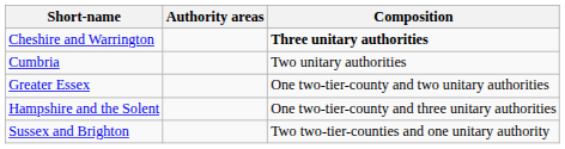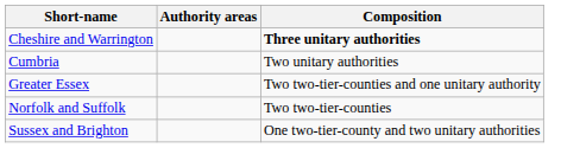 <table class="wikitable collapsible">
 <tr>
 <th>Short-name</th>
 <th>Authority areas</th>
 <th>Composition</th>
 </tr>
 <tr>
 <td><a href='#'>Cheshire and Warrington</a></td>
 <td></td>
 <td><strong>Three unitary authorities</strong></td>
 </tr>
 <tr>
 <td><a href='#'>Cumbria</a></td>
 <td></td>
 <td>Two unitary authorities</td>
 </tr>
 <tr>
 <td><a href='#'>Greater Essex</a></td>
 <td></td>
-<td>One two-tier-county and two unitary authorities</td>
+<td>Two two-tier-counties and one unitary authority</td>
 </tr>
 <tr>
-<td><a href='#'>Hampshire and the Solent</a></td>
+<td><a href='#'>Norfolk and Suffolk</a></td>
 <td></td>
-<td>One two-tier-county and three unitary authorities</td>
+<td>Two two-tier-counties</td>
 </tr>
 <tr>
 <td><a href='#'>Sussex and Brighton</a></td>
 <td></td>
-<td>Two two-tier-counties and one unitary authority</td>
+<td>One two-tier-county and two unitary authorities</td>
 </tr>
 </table>
